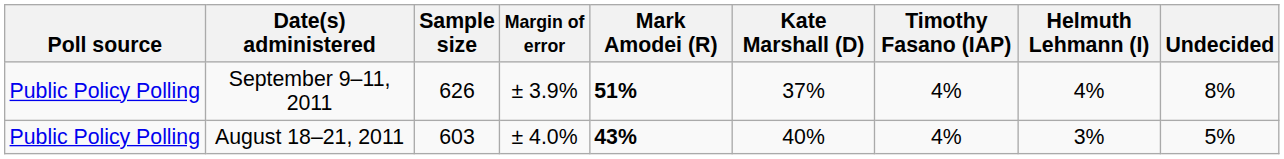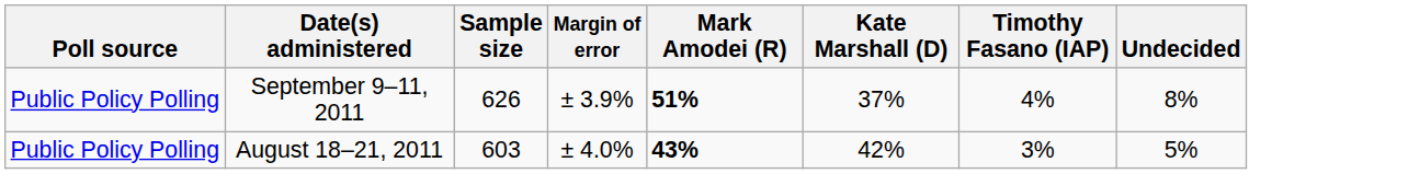 <table class="wikitable">
 <tr valign= bottom>
 <th>Poll source</th>
 <th style="width:150px;">Date(s)<br>administered</th>
 <th class=small>Sample<br>size</th>
 <th><small>Margin of<br>error</small></th>
 <th width=100px>Mark<br>Amodei (R)</th>
 <th width=100px>Kate<br>Marshall (D)</th>
 <th width=100px>Timothy<br>Fasano (IAP)</th>
-<th width=100px>Helmuth<br>Lehmann (I)</th>
 <th>Undecided</th>
 </tr>
 <tr>
 <td><a href='#'>Public Policy Polling</a></td>
 <td align=center>September 9–11, 2011</td>
 <td align=center>626</td>
 <td align=center>± 3.9%</td>
 <td><strong>51%</strong></td>
 <td align=center>37%</td>
 <td align=center>4%</td>
-<td align=center>4%</td>
 <td align=center>8%</td>
 </tr>
 <tr>
 <td><a href='#'>Public Policy Polling</a></td>
 <td align=center>August 18–21, 2011</td>
 <td align=center>603</td>
 <td align=center>± 4.0%</td>
 <td><strong>43%</strong></td>
-<td align=center>40%</td>
-<td align=center>4%</td>
+<td align=center>42%</td>
 <td align=center>3%</td>
 <td align=center>5%</td>
 </tr>
 </table>
